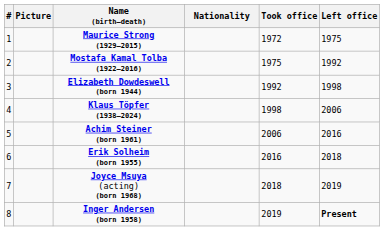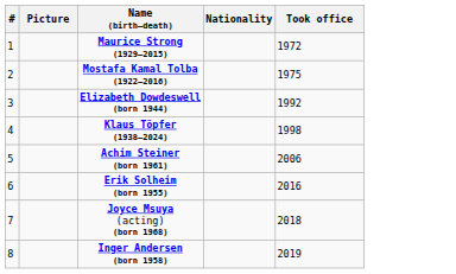 <table class="wikitable">
 <tr>
 <th>#</th>
 <th>Picture</th>
 <th width=35%>Name<br><small>(birth–death)</small></th>
 <th width=20%>Nationality</th>
 <th>Took office</th>
-<th>Left office</th>
 </tr>
 <tr>
 <td>1</td>
 <td></td>
 <td align="center"><strong><a href='#'>Maurice Strong</a></strong><br><small><strong>(1929–2015)</strong></small></td>
 <td></td>
 <td>1972</td>
-<td>1975</td>
 </tr>
 <tr>
 <td>2</td>
 <td></td>
 <td align="center"><strong><a href='#'>Mostafa Kamal Tolba</a></strong><br><small><strong>(1922–2016)</strong></small></td>
 <td></td>
 <td>1975</td>
-<td>1992</td>
 </tr>
 <tr>
 <td>3</td>
 <td></td>
 <td align="center"><strong><a href='#'>Elizabeth Dowdeswell</a></strong><br><small><strong>(born 1944)</strong></small></td>
 <td></td>
 <td>1992</td>
-<td>1998</td>
 </tr>
 <tr>
 <td>4</td>
 <td></td>
 <td align="center"><strong><a href='#'>Klaus Töpfer</a></strong><br><small><strong>(1938–2024)</strong></small></td>
 <td></td>
 <td>1998</td>
-<td>2006</td>
 </tr>
 <tr>
 <td>5</td>
 <td></td>
 <td align="center"><strong><a href='#'>Achim Steiner</a></strong><br><small><strong>(born 1961)</strong></small></td>
 <td></td>
 <td>2006</td>
-<td>2016</td>
 </tr>
 <tr>
 <td>6</td>
 <td></td>
 <td align="center"><strong><a href='#'>Erik Solheim</a></strong><br><small><strong>(born 1955)</strong></small></td>
 <td></td>
 <td>2016</td>
-<td>2018</td>
 </tr>
 <tr>
 <td>7</td>
 <td></td>
 <td align="center"><strong><a href='#'>Joyce Msuya</a></strong><br>(acting)<br><strong><small>(born 1968)</small></strong></td>
 <td></td>
 <td>2018</td>
-<td>2019</td>
 </tr>
 <tr>
 <td>8</td>
 <td></td>
 <td align="center"><a href='#'><strong>Inger Andersen</strong></a><br><strong><small>(born 1958)</small></strong></td>
 <td></td>
 <td>2019</td>
-<td><strong>Present</strong></td>
 </tr>
 </table>
